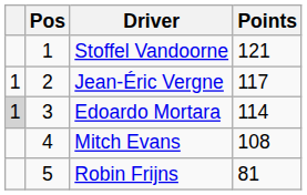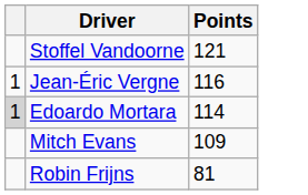 <table class="wikitable" style="font-size: 85%;">
 <tr>
 <th></th>
-<th>Pos</th>
 <th>Driver</th>
 <th>Points</th>
 </tr>
 <tr>
 <td align="left"></td>
-<td align="center">1</td>
 <td> <a href='#'>Stoffel Vandoorne</a></td>
 <td align="left">121</td>
 </tr>
 <tr>
 <td align="left"> 1</td>
-<td align="center">2</td>
 <td> <a href='#'>Jean-Éric Vergne</a></td>
-<td align="left">117</td>
+<td align="left">116</td>
 </tr>
 <tr>
 <td align="left" style="background: lightgrey;"> 1</td>
-<td align="center">3</td>
 <td> <a href='#'>Edoardo Mortara</a></td>
 <td align="left">114</td>
 </tr>
 <tr>
 <td align="left"></td>
-<td align="center">4</td>
 <td> <a href='#'>Mitch Evans</a></td>
-<td align="left">108</td>
+<td align="left">109</td>
 </tr>
 <tr>
 <td align="left"></td>
-<td align="center">5</td>
 <td> <a href='#'>Robin Frijns</a></td>
 <td align="left">81</td>
 </tr>
 </table>
